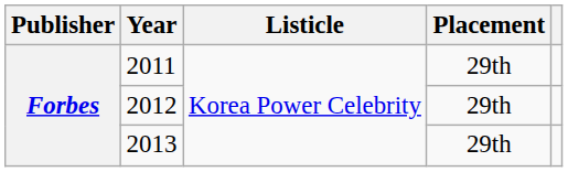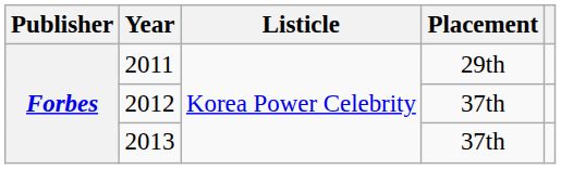 <table class="wikitable plainrowheaders sortable" style="margin-right: 0;">
 <tr>
 <th scope="col">Publisher</th>
 <th scope="col">Year</th>
 <th scope="col">Listicle</th>
 <th scope="col">Placement</th>
 <th scope="col" class="unsortable"></th>
 </tr>
 <tr>
 <th scope="row" rowspan="3"><em><a href='#'>Forbes</a></em></th>
 <td>2011</td>
 <td rowspan="3"><a href='#'>Korea Power Celebrity</a></td>
 <td style="text-align:center;">29th</td>
 <td style="text-align:center;"></td>
 </tr>
 <tr>
 <td>2012</td>
-<td style="text-align:center;">29th</td>
+<td style="text-align:center;">37th</td>
 <td style="text-align:center;"></td>
 </tr>
 <tr>
 <td>2013</td>
-<td style="text-align:center;">29th</td>
+<td style="text-align:center;">37th</td>
 <td style="text-align:center;"></td>
 </tr>
 </table>
